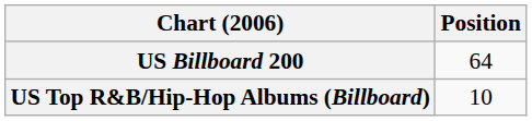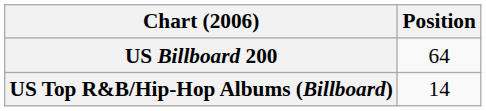 <table class="wikitable plainrowheaders sortable" style="text-align:center;">
 <tr>
 <th scope="col">Chart (2006)</th>
 <th scope="col">Position</th>
 </tr>
 <tr>
 <th scope="row">US <em>Billboard</em> 200</th>
 <td style="text-align:center;">64</td>
 </tr>
 <tr>
 <th scope="row">US Top R&B/Hip-Hop Albums (<em>Billboard</em>)</th>
-<td style="text-align:center;">10</td>
+<td style="text-align:center;">14</td>
 </tr>
 </table>
